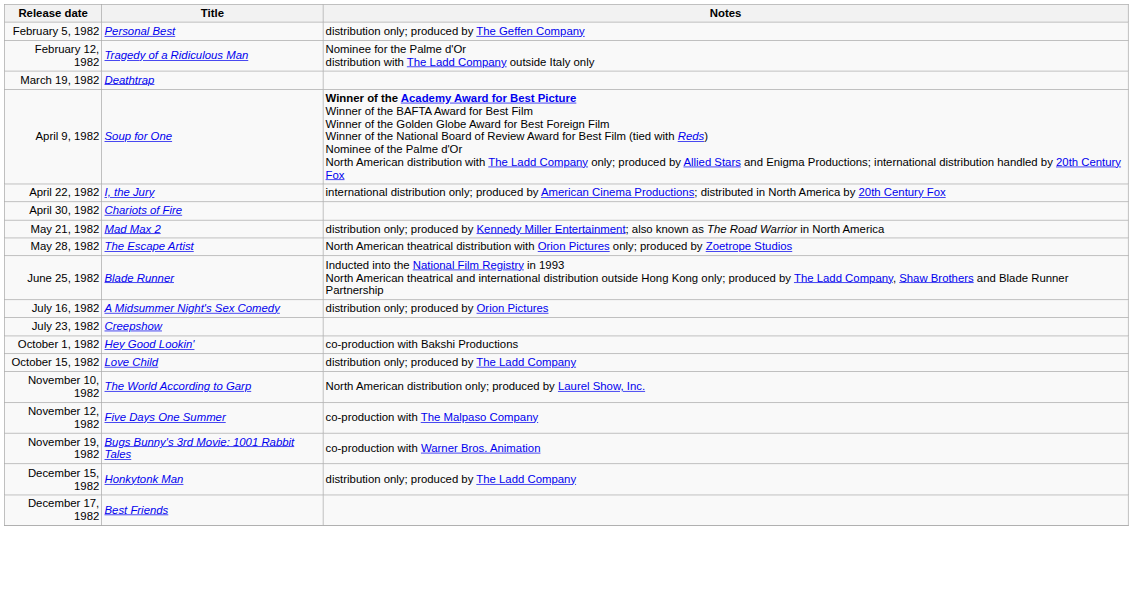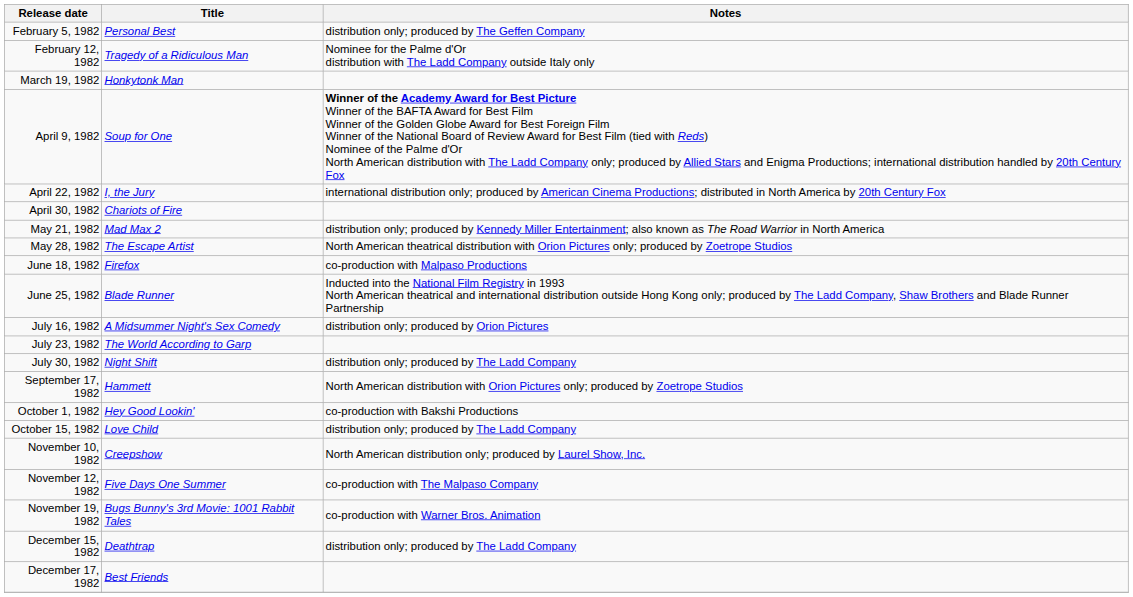 <table class="wikitable sortable" style="width:100%;">
 <tr>
 <th scope="col" style="width:130px;">Release date</th>
 <th>Title</th>
 <th>Notes</th>
 </tr>
 <tr>
 <td style="text-align:right;">February 5, 1982</td>
 <td><em><a href='#'>Personal Best</a></em></td>
 <td>distribution only; produced by <a href='#'>The Geffen Company</a></td>
 </tr>
 <tr>
 <td style="text-align:right;">February 12, 1982</td>
 <td><em><a href='#'>Tragedy of a Ridiculous Man</a></em></td>
 <td>Nominee for the Palme d'Or<br>distribution with <a href='#'>The Ladd Company</a> outside Italy only</td>
 </tr>
 <tr>
 <td style="text-align:right;">March 19, 1982</td>
-<td><em><a href='#'>Deathtrap</a></em></td>
+<td><em><a href='#'>Honkytonk Man</a></em></td>
 <td></td>
 </tr>
 <tr>
 <td style="text-align:right;">April 9, 1982</td>
 <td><em><a href='#'>Soup for One</a></em></td>
 <td><strong>Winner of the <a href='#'>Academy Award for Best Picture</a></strong><br>Winner of the BAFTA Award for Best Film<br>Winner of the Golden Globe Award for Best Foreign Film<br>Winner of the National Board of Review Award for Best Film (tied with <em><a href='#'>Reds</a></em>)<br>Nominee of the Palme d'Or<br>North American distribution with <a href='#'>The Ladd Company</a> only; produced by <a href='#'>Allied Stars</a> and Enigma Productions; international distribution handled by <a href='#'>20th Century Fox</a></td>
 </tr>
 <tr>
 <td style="text-align:right;">April 22, 1982</td>
 <td><em><a href='#'>I, the Jury</a></em></td>
 <td>international distribution only; produced by <a href='#'>American Cinema Productions</a>; distributed in North America by <a href='#'>20th Century Fox</a></td>
 </tr>
 <tr>
 <td style="text-align:right;">April 30, 1982</td>
 <td><em><a href='#'>Chariots of Fire</a></em></td>
 <td></td>
 </tr>
 <tr>
 <td style="text-align:right;">May 21, 1982</td>
 <td><em><a href='#'>Mad Max 2</a></em></td>
 <td>distribution only; produced by <a href='#'>Kennedy Miller Entertainment</a>; also known as <em>The Road Warrior</em> in North America</td>
 </tr>
 <tr>
 <td style="text-align:right;">May 28, 1982</td>
 <td><em><a href='#'>The Escape Artist</a></em></td>
 <td>North American theatrical distribution with <a href='#'>Orion Pictures</a> only; produced by <a href='#'>Zoetrope Studios</a></td>
 </tr>
 <tr>
+<td style="text-align:right;">June 18, 1982</td>
+<td><em><a href='#'>Firefox</a></em></td>
+<td>co-production with <a href='#'>Malpaso Productions</a></td>
+</tr>
+<tr>
 <td style="text-align:right;">June 25, 1982</td>
 <td><em><a href='#'>Blade Runner</a></em></td>
 <td>Inducted into the <a href='#'>National Film Registry</a> in 1993<br>North American theatrical and international distribution outside Hong Kong only; produced by <a href='#'>The Ladd Company</a>, <a href='#'>Shaw Brothers</a> and Blade Runner Partnership</td>
 </tr>
 <tr>
 <td style="text-align:right;">July 16, 1982</td>
 <td><em><a href='#'>A Midsummer Night's Sex Comedy</a></em></td>
 <td>distribution only; produced by <a href='#'>Orion Pictures</a></td>
 </tr>
 <tr>
 <td style="text-align:right;">July 23, 1982</td>
-<td><em><a href='#'>Creepshow</a></em></td>
+<td><em><a href='#'>The World According to Garp</a></em></td>
 <td></td>
+</tr>
+<tr>
+<td style="text-align:right;">July 30, 1982</td>
+<td><em><a href='#'>Night Shift</a></em></td>
+<td>distribution only; produced by <a href='#'>The Ladd Company</a></td>
+</tr>
+<tr>
+<td style="text-align:right;">September 17, 1982</td>
+<td><em><a href='#'>Hammett</a></em></td>
+<td>North American distribution with <a href='#'>Orion Pictures</a> only; produced by <a href='#'>Zoetrope Studios</a></td>
 </tr>
 <tr>
 <td style="text-align:right;">October 1, 1982</td>
 <td><em><a href='#'>Hey Good Lookin'</a></em></td>
 <td>co-production with Bakshi Productions</td>
 </tr>
 <tr>
 <td style="text-align:right;">October 15, 1982</td>
 <td><em><a href='#'>Love Child</a></em></td>
 <td>distribution only; produced by <a href='#'>The Ladd Company</a></td>
 </tr>
 <tr>
 <td style="text-align:right;">November 10, 1982</td>
-<td><em><a href='#'>The World According to Garp</a></em></td>
+<td><em><a href='#'>Creepshow</a></em></td>
 <td>North American distribution only; produced by <a href='#'>Laurel Show, Inc.</a></td>
 </tr>
 <tr>
 <td style="text-align:right;">November 12, 1982</td>
 <td><em><a href='#'>Five Days One Summer</a></em></td>
 <td>co-production with <a href='#'>The Malpaso Company</a></td>
 </tr>
 <tr>
 <td style="text-align:right;">November 19, 1982</td>
 <td><em><a href='#'>Bugs Bunny's 3rd Movie: 1001 Rabbit Tales</a></em></td>
 <td>co-production with <a href='#'>Warner Bros. Animation</a></td>
 </tr>
 <tr>
 <td style="text-align:right;">December 15, 1982</td>
-<td><em><a href='#'>Honkytonk Man</a></em></td>
+<td><em><a href='#'>Deathtrap</a></em></td>
 <td>distribution only; produced by <a href='#'>The Ladd Company</a></td>
 </tr>
 <tr>
 <td style="text-align:right;">December 17, 1982</td>
 <td><em><a href='#'>Best Friends</a></em></td>
 <td></td>
 </tr>
 <tr>
 </tr>
 </table>
